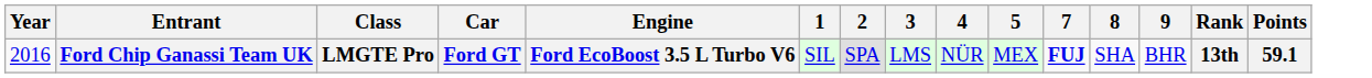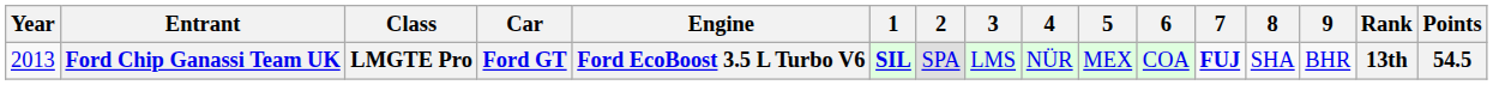 <table class="wikitable" style="text-align:center; font-size:90%">
 <tr>
 <th>Year</th>
 <th>Entrant</th>
 <th>Class</th>
 <th>Car</th>
 <th>Engine</th>
 <th>1</th>
 <th>2</th>
 <th>3</th>
 <th>4</th>
 <th>5</th>
+<th>6</th>
 <th>7</th>
 <th>8</th>
 <th>9</th>
 <th>Rank</th>
 <th>Points</th>
 </tr>
 <tr>
-<td><a href='#'>2016</a></td>
+<td><a href='#'>2013</a></td>
 <th><a href='#'>Ford Chip Ganassi Team UK</a></th>
 <th>LMGTE Pro</th>
 <th><a href='#'>Ford GT</a></th>
 <th><a href='#'>Ford EcoBoost</a> 3.5 L Turbo V6</th>
-<td style="background:#DFFFDF;"><a href='#'>SIL</a><br></td>
+<td style="background:#DFFFDF;"><strong><a href='#'>SIL</a><br></strong></td>
 <td style="background:#DFDFDF;"><a href='#'>SPA</a><br></td>
 <td style="background:#DFFFDF;"><a href='#'>LMS</a><br></td>
 <td style="background:#DFFFDF;"><a href='#'>NÜR</a><br></td>
 <td style="background:#DFFFDF;"><a href='#'>MEX</a><br></td>
+<td style="background:#DFFFDF;"><a href='#'>COA</a><br></td>
 <td><strong><a href='#'>FUJ</a></strong></td>
 <td><a href='#'>SHA</a></td>
 <td><a href='#'>BHR</a></td>
 <th>13th</th>
-<th>59.1</th>
+<th>54.5</th>
 </tr>
 </table>
